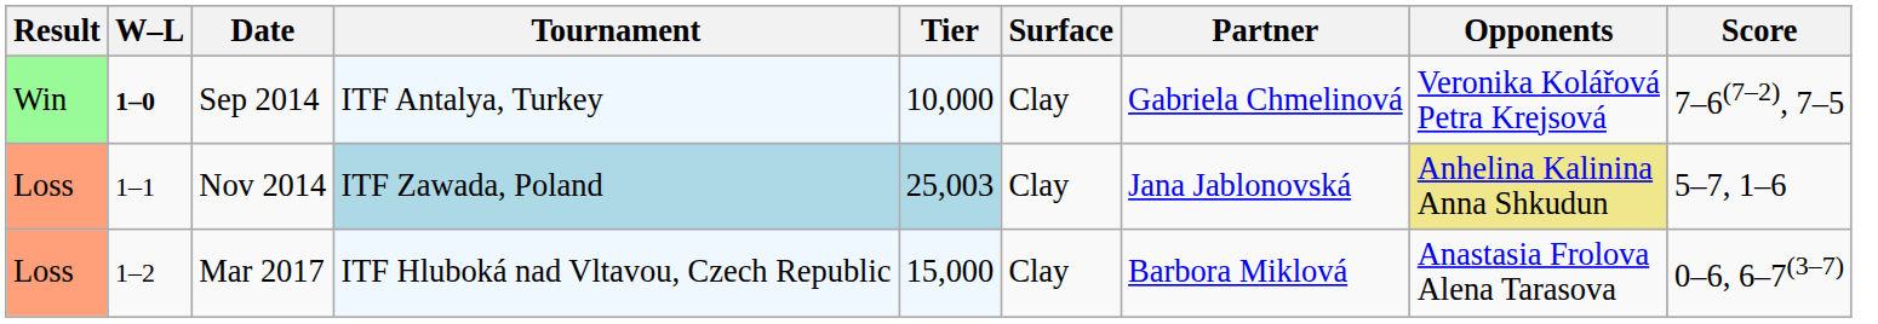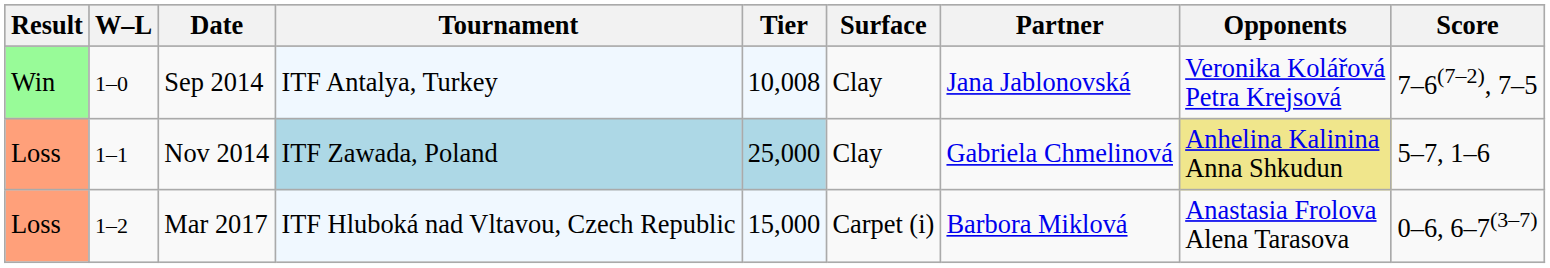 <table class="sortable wikitable">
 <tr>
 <th>Result</th>
 <th class="unsortable">W–L</th>
 <th>Date</th>
 <th>Tournament</th>
 <th>Tier</th>
 <th>Surface</th>
 <th>Partner</th>
 <th>Opponents</th>
 <th class="unsortable">Score</th>
 </tr>
 <tr>
 <td bgcolor="98FB98">Win</td>
-<td><strong><small>1–0</small></strong></td>
+<td><small>1–0</small></td>
 <td>Sep 2014</td>
 <td style="background:#f0f8ff;">ITF Antalya, Turkey</td>
-<td style="background:#f0f8ff;">10,000</td>
+<td style="background:#f0f8ff;">10,008</td>
 <td>Clay</td>
-<td> <a href='#'>Gabriela Chmelinová</a></td>
+<td> <a href='#'>Jana Jablonovská</a></td>
 <td> <a href='#'>Veronika Kolářová</a> <br>  <a href='#'>Petra Krejsová</a></td>
 <td>7–6<sup>(7–2)</sup>, 7–5</td>
 </tr>
 <tr>
 <td bgcolor="FFA07A">Loss</td>
 <td><small>1–1</small></td>
 <td>Nov 2014</td>
 <td style="background:lightblue;">ITF Zawada, Poland</td>
-<td style="background:lightblue;">25,003</td>
+<td style="background:lightblue;">25,000</td>
 <td>Clay</td>
-<td> <a href='#'>Jana Jablonovská</a></td>
+<td> <a href='#'>Gabriela Chmelinová</a></td>
 <td style="background: khaki;"> <a href='#'>Anhelina Kalinina</a> <br>  Anna Shkudun</td>
 <td>5–7, 1–6</td>
 </tr>
 <tr>
 <td bgcolor="FFA07A">Loss</td>
 <td><small>1–2</small></td>
 <td>Mar 2017</td>
 <td style="background:#f0f8ff;">ITF Hluboká nad Vltavou, Czech Republic</td>
 <td style="background:#f0f8ff;">15,000</td>
-<td>Clay</td>
+<td>Carpet (i)</td>
 <td> <a href='#'>Barbora Miklová</a></td>
 <td> <a href='#'>Anastasia Frolova</a> <br>  Alena Tarasova</td>
 <td>0–6, 6–7<sup>(3–7)</sup></td>
 </tr>
 </table>
